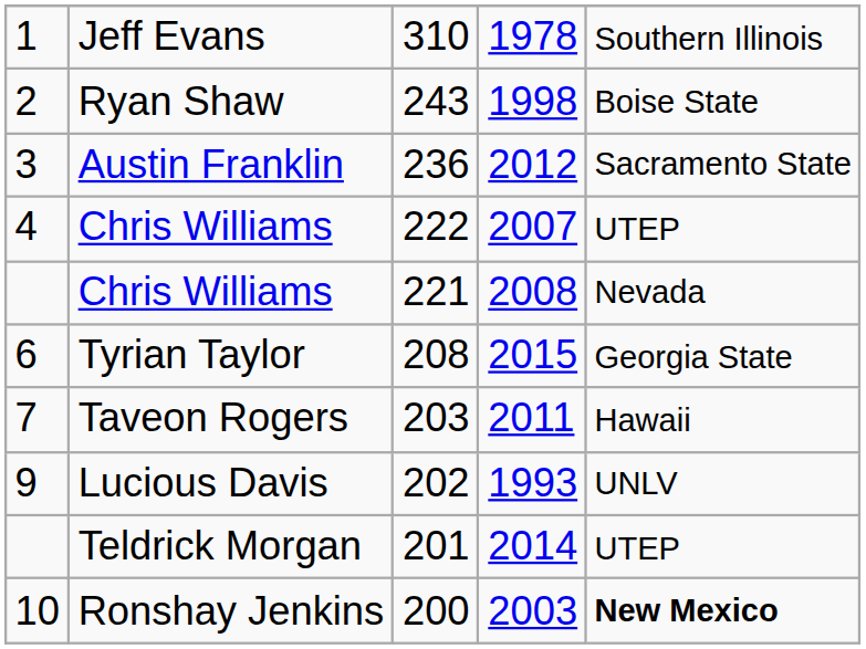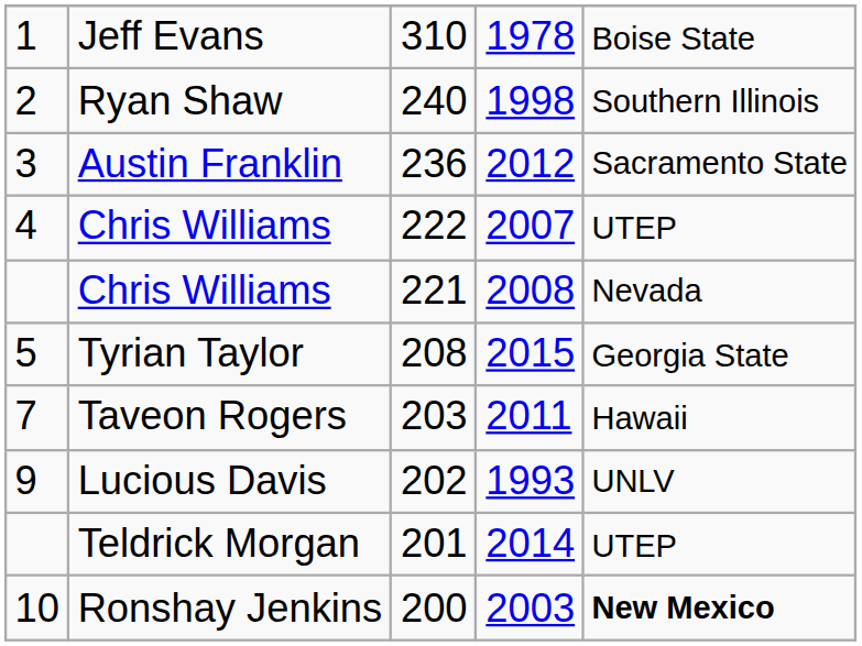 <table class="wikitable">
 <tr>
 </tr>
 <tr>
 <td>1</td>
 <td>Jeff Evans</td>
 <td>310</td>
 <td><a href='#'>1978</a></td>
-<td style="font-size:80%;">Southern Illinois</td>
+<td style="font-size:80%;">Boise State</td>
 </tr>
 <tr>
 <td>2</td>
 <td>Ryan Shaw</td>
-<td>243</td>
+<td>240</td>
 <td><a href='#'>1998</a></td>
-<td style="font-size:80%;">Boise State</td>
+<td style="font-size:80%;">Southern Illinois</td>
 </tr>
 <tr>
 <td>3</td>
 <td><a href='#'>Austin Franklin</a></td>
 <td>236</td>
 <td><a href='#'>2012</a></td>
 <td style="font-size:80%;">Sacramento State</td>
 </tr>
 <tr>
 <td>4</td>
 <td><a href='#'>Chris Williams</a></td>
 <td>222</td>
 <td><a href='#'>2007</a></td>
 <td style="font-size:80%;">UTEP</td>
 </tr>
 <tr>
 <td></td>
 <td><a href='#'>Chris Williams</a></td>
 <td>221</td>
 <td><a href='#'>2008</a></td>
 <td style="font-size:80%;">Nevada</td>
 </tr>
 <tr>
-<td>6</td>
+<td>5</td>
 <td>Tyrian Taylor</td>
 <td>208</td>
 <td><a href='#'>2015</a></td>
 <td style="font-size:80%;">Georgia State</td>
 </tr>
 <tr>
 <td>7</td>
 <td>Taveon Rogers</td>
 <td>203</td>
 <td><a href='#'>2011</a></td>
 <td style="font-size:80%;">Hawaii</td>
 </tr>
 <tr>
 <td>9</td>
 <td>Lucious Davis</td>
 <td>202</td>
 <td><a href='#'>1993</a></td>
 <td style="font-size:80%;">UNLV</td>
 </tr>
 <tr>
 <td></td>
 <td>Teldrick Morgan</td>
 <td>201</td>
 <td><a href='#'>2014</a></td>
 <td style="font-size:80%;">UTEP</td>
 </tr>
 <tr>
 <td>10</td>
 <td>Ronshay Jenkins</td>
 <td>200</td>
 <td><a href='#'>2003</a></td>
 <td style="font-size:80%;"><strong>New Mexico</strong></td>
 </tr>
 </table>
